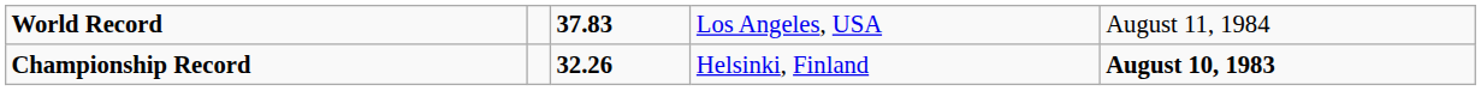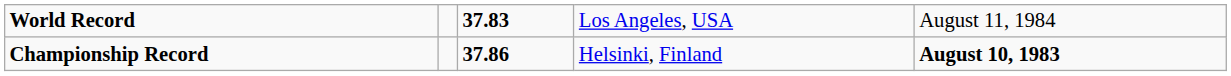 <table class="wikitable" width=75%>
 <tr>
 <td><strong>World Record</strong></td>
 <td></td>
 <td><strong>37.83</strong></td>
 <td><a href='#'>Los Angeles</a>, <a href='#'>USA</a></td>
 <td>August 11, 1984</td>
 </tr>
 <tr>
 <td><strong>Championship Record</strong></td>
 <td></td>
-<td><strong>32.26</strong></td>
+<td><strong>37.86</strong></td>
 <td><a href='#'>Helsinki</a>, <a href='#'>Finland</a></td>
 <td><strong>August 10, 1983</strong></td>
 </tr>
 </table>
